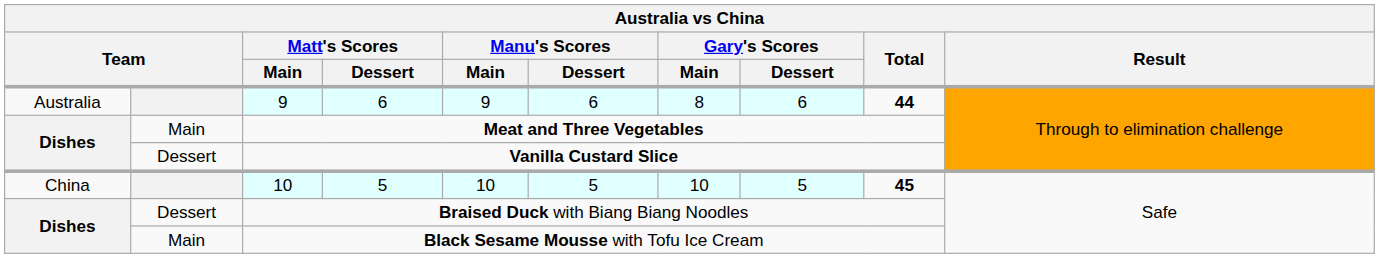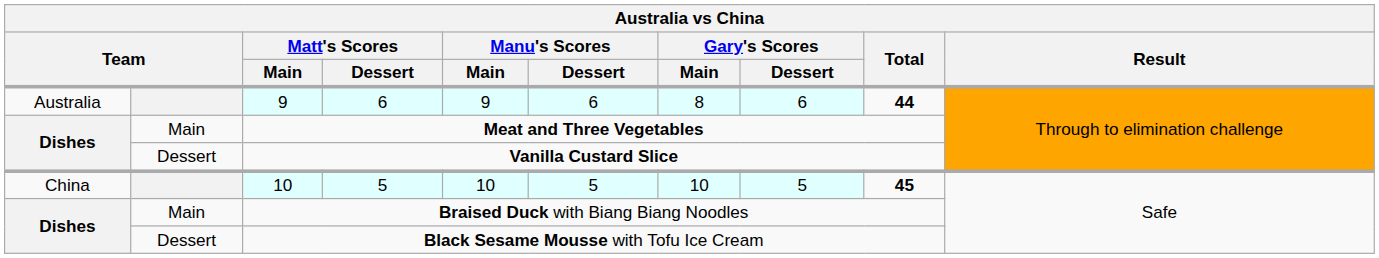 <table class="wikitable plainrowheaders" style="text-align:center; font-size:90%; width:80em;">
 <tr>
 <th colspan="16" >Australia vs China</th>
 </tr>
 <tr>
 <th rowspan="2" colspan="2">Team</th>
 <th scope="col" colspan="2"><a href='#'>Matt</a>'s Scores</th>
 <th scope="col" colspan="2"><a href='#'>Manu</a>'s Scores</th>
 <th scope="col" colspan="2"><a href='#'>Gary</a>'s Scores</th>
 <th scope="col" rowspan="2">Total<br><small></small></th>
 <th scope="col" rowspan="2">Result</th>
 </tr>
 <tr>
 <th scope="col">Main</th>
 <th scope="col">Dessert</th>
 <th scope="col">Main</th>
 <th scope="col">Dessert</th>
 <th scope="col">Main</th>
 <th scope="col">Dessert</th>
 </tr>
 <tr style="border-top:3px solid #aaa;">
 <td>Australia</td>
 <th style="text-align:centre"></th>
 <td bgcolor="#e0ffff">9</td>
 <td bgcolor="#e0ffff">6</td>
 <td bgcolor="#e0ffff">9</td>
 <td bgcolor="#e0ffff">6</td>
 <td bgcolor="#e0ffff">8</td>
 <td bgcolor="#e0ffff">6</td>
 <td><strong>44</strong></td>
 <td style="background:orange" rowspan="3">Through to elimination challenge</td>
 </tr>
 <tr>
 <th rowspan="2">Dishes</th>
 <td>Main</td>
 <td colspan="7"><strong>Meat and Three Vegetables</strong></td>
 </tr>
 <tr>
 <td>Dessert</td>
 <td colspan="7"><strong>Vanilla Custard Slice</strong></td>
 </tr>
 <tr style="border-top:3px solid #aaa;">
 <td>China</td>
 <th style="text-align:centre"></th>
 <td bgcolor="#e0ffff">10</td>
 <td bgcolor="#e0ffff">5</td>
 <td bgcolor="#e0ffff">10</td>
 <td bgcolor="#e0ffff">5</td>
 <td bgcolor="#e0ffff">10</td>
 <td bgcolor="#e0ffff">5</td>
 <td><strong>45</strong></td>
 <td rowspan="3">Safe</td>
 </tr>
 <tr>
 <th rowspan="2">Dishes</th>
-<td>Dessert</td>
+<td>Main</td>
 <td colspan="7"><strong>Braised Duck</strong> with Biang Biang Noodles</td>
 </tr>
 <tr>
-<td>Main</td>
+<td>Dessert</td>
 <td colspan="7"><strong>Black Sesame Mousse</strong> with Tofu Ice Cream</td>
 </tr>
 </table>
